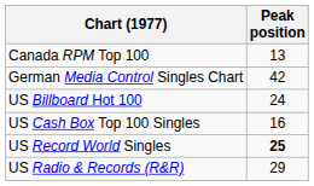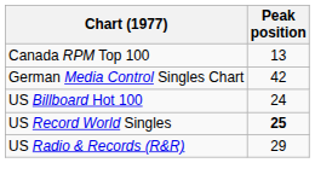 <table class="wikitable sortable">
 <tr>
 <th>Chart (1977)</th>
 <th>Peak<br>position</th>
 </tr>
 <tr>
 <td>Canada <em>RPM</em> Top 100 </td>
 <td style="text-align:center;">13</td>
 </tr>
 <tr>
 <td>German <em><a href='#'>Media Control</a></em> Singles Chart</td>
 <td style="text-align:center;">42</td>
 </tr>
 <tr>
 <td>US <a href='#'><em>Billboard</em> Hot 100</a></td>
 <td style="text-align:center;">24</td>
 </tr>
 <tr>
-<td>US <em><a href='#'>Cash Box</a></em> Top 100 Singles</td>
-<td style="text-align:center;">16</td>
-</tr>
-<tr>
 <td>US <em><a href='#'>Record World</a></em> Singles</td>
 <td style="text-align:center;"><strong>25</strong></td>
 </tr>
 <tr>
 <td>US <em><a href='#'>Radio & Records (R&R)</a></em></td>
 <td style="text-align:center;">29</td>
 </tr>
 </table>
